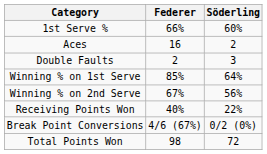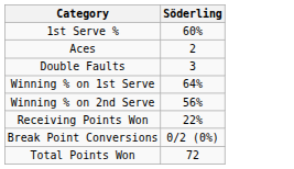 <table class="wikitable" style=text-align:center>
 <tr>
 <th>Category</th>
-<th> Federer</th>
 <th> Söderling</th>
 </tr>
 <tr>
 <td>1st Serve %</td>
-<td>66%</td>
 <td>60%</td>
 </tr>
 <tr>
 <td>Aces</td>
-<td>16</td>
 <td>2</td>
 </tr>
 <tr>
 <td>Double Faults</td>
-<td>2</td>
 <td>3</td>
 </tr>
 <tr>
 <td>Winning % on 1st Serve</td>
-<td>85%</td>
 <td>64%</td>
 </tr>
 <tr>
 <td>Winning % on 2nd Serve</td>
-<td>67%</td>
 <td>56%</td>
 </tr>
 <tr>
 <td>Receiving Points Won</td>
-<td>40%</td>
 <td>22%</td>
 </tr>
 <tr>
 <td>Break Point Conversions</td>
-<td>4/6 (67%)</td>
 <td>0/2 (0%)</td>
 </tr>
 <tr>
 <td>Total Points Won</td>
-<td>98</td>
 <td>72</td>
 </tr>
 </table>
